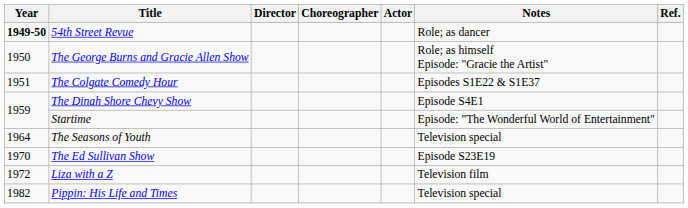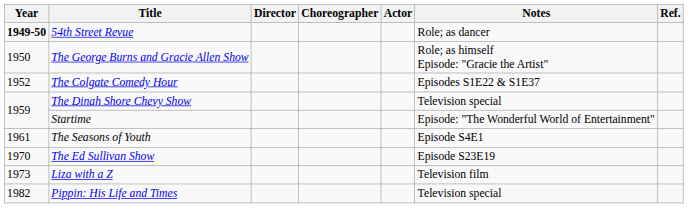 <table class="wikitable">
 <tr>
 <th>Year</th>
 <th scope="col">Title</th>
 <th>Director</th>
 <th>Choreographer</th>
 <th>Actor</th>
 <th>Notes</th>
 <th>Ref.</th>
 </tr>
 <tr>
 <td><strong>1949-50</strong></td>
 <td><em><a href='#'>54th Street Revue</a></em></td>
 <td></td>
 <td></td>
 <td></td>
 <td>Role; as dancer</td>
 <td></td>
 </tr>
 <tr>
 <td>1950</td>
 <td><em><a href='#'>The George Burns and Gracie Allen Show</a></em></td>
 <td></td>
 <td></td>
 <td></td>
 <td>Role; as himself<br>Episode: "Gracie the Artist"</td>
 <td></td>
 </tr>
 <tr>
-<td>1951</td>
+<td>1952</td>
 <td><em><a href='#'>The Colgate Comedy Hour</a></em></td>
 <td></td>
 <td></td>
 <td></td>
 <td>Episodes S1E22 & S1E37</td>
 <td></td>
 </tr>
 <tr>
 <td rowspan="2">1959</td>
 <td><em><a href='#'>The Dinah Shore Chevy Show</a></em></td>
 <td></td>
 <td></td>
 <td></td>
-<td>Episode S4E1</td>
+<td>Television special</td>
 <td></td>
 </tr>
 <tr>
 <td><em>Startime</em></td>
 <td></td>
 <td></td>
 <td></td>
 <td>Episode: "The Wonderful World of Entertainment"</td>
 <td></td>
 </tr>
 <tr>
-<td>1964</td>
+<td>1961</td>
 <td><em>The Seasons of Youth</em></td>
 <td></td>
 <td></td>
 <td></td>
-<td>Television special</td>
+<td>Episode S4E1</td>
 <td></td>
 </tr>
 <tr>
 <td>1970</td>
 <td><em><a href='#'>The Ed Sullivan Show</a></em></td>
 <td></td>
 <td></td>
 <td></td>
 <td>Episode S23E19</td>
 <td></td>
 </tr>
 <tr>
-<td>1972</td>
+<td>1973</td>
 <td><em><a href='#'>Liza with a Z</a></em></td>
 <td></td>
 <td></td>
 <td></td>
 <td>Television film</td>
 <td></td>
 </tr>
 <tr>
 <td>1982</td>
 <td><a href='#'><em>Pippin: His Life and Times</em></a></td>
 <td></td>
 <td></td>
 <td></td>
 <td>Television special</td>
 <td></td>
 </tr>
 </table>
